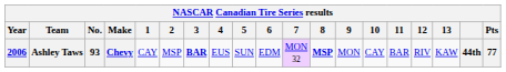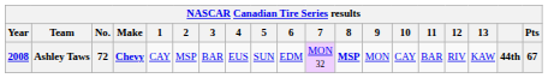 <table class="wikitable collapsible" style="text-align:center; font-size:75%">
 <tr>
 <th colspan=22><a href='#'>NASCAR</a> <a href='#'>Canadian Tire Series</a> results</th>
 </tr>
 <tr>
 <th>Year</th>
 <th>Team</th>
 <th>No.</th>
 <th>Make</th>
 <th>1</th>
 <th>2</th>
 <th>3</th>
 <th>4</th>
 <th>5</th>
 <th>6</th>
 <th>7</th>
 <th>8</th>
 <th>9</th>
 <th>10</th>
 <th>11</th>
 <th>12</th>
 <th>13</th>
 <th></th>
 <th>Pts</th>
 </tr>
 <tr>
-<th><a href='#'>2006</a></th>
+<th><a href='#'>2008</a></th>
 <th>Ashley Taws</th>
-<th>93</th>
+<th>72</th>
 <th><a href='#'>Chevy</a></th>
 <td><a href='#'>CAY</a></td>
 <td><a href='#'>MSP</a></td>
-<td><strong><a href='#'>BAR</a></strong></td>
+<td><a href='#'>BAR</a></td>
 <td><a href='#'>EUS</a></td>
 <td><a href='#'>SUN</a></td>
 <td><a href='#'>EDM</a></td>
 <td bgcolor="EFCFFF"><a href='#'>MON</a><br><small>32</small></td>
 <td><strong><a href='#'>MSP</a></strong></td>
 <td><a href='#'>MON</a></td>
 <td><a href='#'>CAY</a></td>
 <td><a href='#'>BAR</a></td>
 <td><a href='#'>RIV</a></td>
 <td><a href='#'>KAW</a></td>
 <th>44th</th>
-<th>77</th>
+<th>67</th>
 </tr>
 </table>
